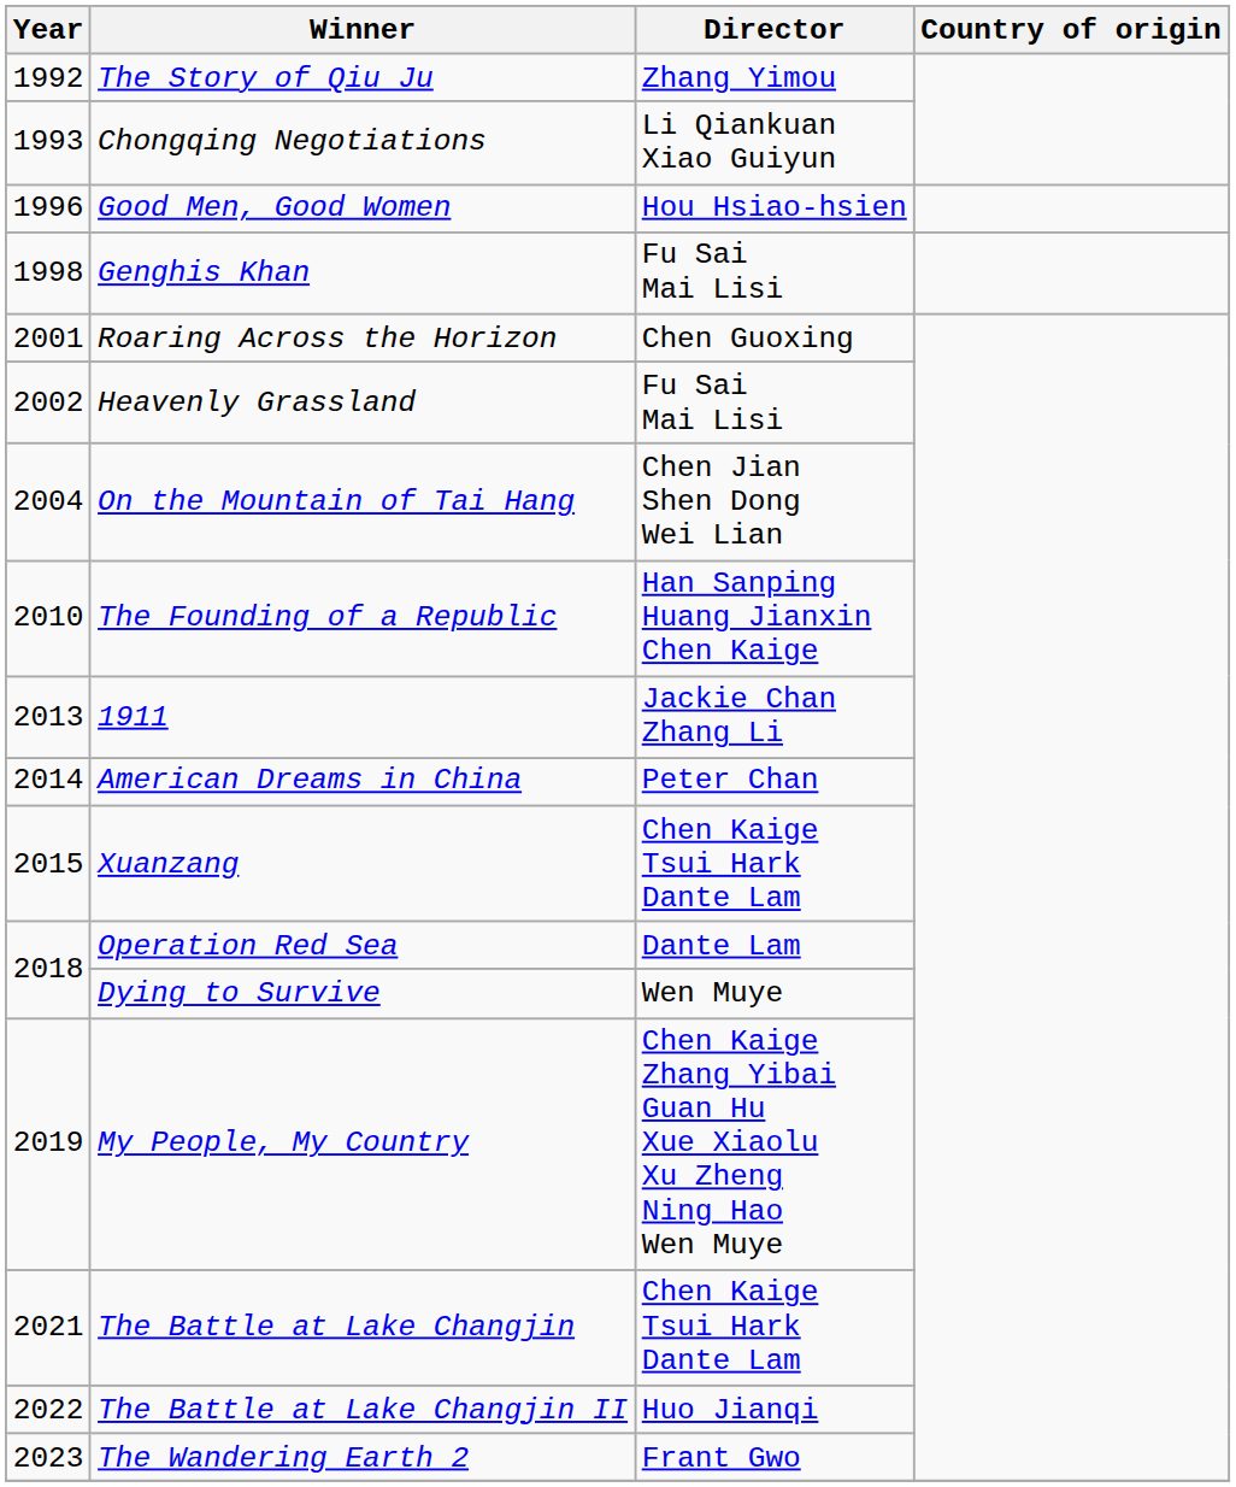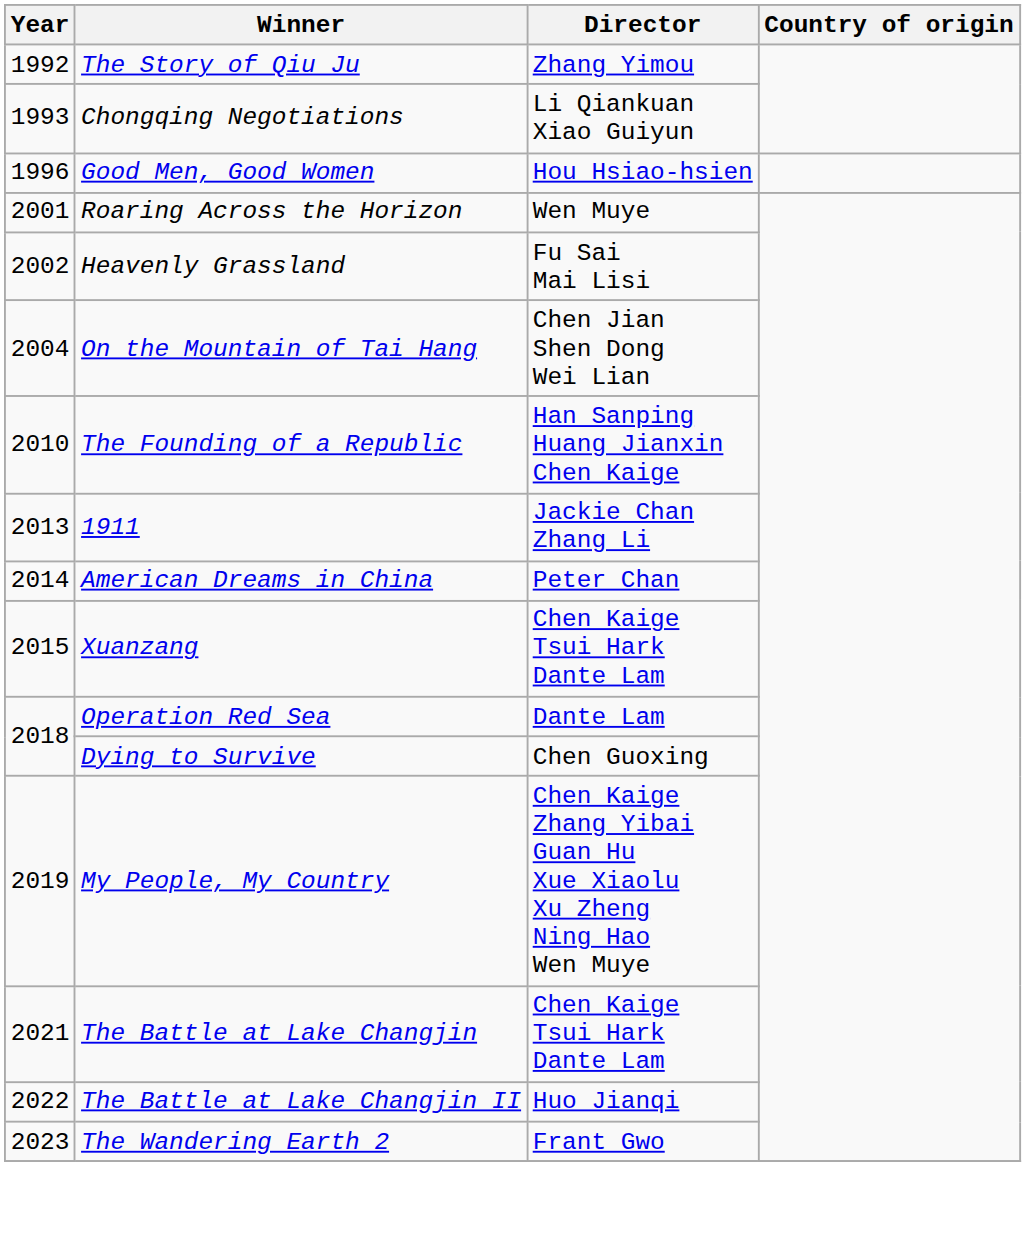 <table class="wikitable">
 <tr>
 <th>Year</th>
 <th>Winner</th>
 <th>Director</th>
 <th>Country of origin</th>
 </tr>
 <tr>
 <td>1992</td>
 <td><em><a href='#'>The Story of Qiu Ju</a></em></td>
 <td><a href='#'>Zhang Yimou</a></td>
 <td rowspan=2></td>
 </tr>
 <tr>
 <td>1993</td>
 <td><em>Chongqing Negotiations</em></td>
 <td>Li Qiankuan<br>Xiao Guiyun</td>
 </tr>
 <tr>
 <td>1996</td>
 <td><em><a href='#'>Good Men, Good Women</a></em></td>
 <td><a href='#'>Hou Hsiao-hsien</a></td>
 <td></td>
 </tr>
 <tr>
-<td>1998</td>
-<td><em><a href='#'>Genghis Khan</a></em></td>
-<td>Fu Sai<br>Mai Lisi</td>
-<td></td>
-</tr>
-<tr>
 <td>2001</td>
 <td><em>Roaring Across the Horizon</em></td>
-<td>Chen Guoxing</td>
+<td>Wen Muye</td>
 <td rowspan=13></td>
 </tr>
 <tr>
 <td>2002</td>
 <td><em>Heavenly Grassland</em></td>
 <td>Fu Sai<br>Mai Lisi</td>
 </tr>
 <tr>
 <td>2004</td>
 <td><em><a href='#'>On the Mountain of Tai Hang</a></em></td>
 <td>Chen Jian<br>Shen Dong<br>Wei Lian</td>
 </tr>
 <tr>
 <td>2010</td>
 <td><em><a href='#'>The Founding of a Republic</a></em></td>
 <td><a href='#'>Han Sanping</a><br><a href='#'>Huang Jianxin</a><br><a href='#'>Chen Kaige</a></td>
 </tr>
 <tr>
 <td>2013</td>
 <td><em><a href='#'>1911</a></em></td>
 <td><a href='#'>Jackie Chan</a><br><a href='#'>Zhang Li</a></td>
 </tr>
 <tr>
 <td>2014</td>
 <td><em><a href='#'>American Dreams in China</a></em></td>
 <td><a href='#'>Peter Chan</a></td>
 </tr>
 <tr>
 <td>2015</td>
 <td><em><a href='#'>Xuanzang</a></em></td>
 <td><a href='#'>Chen Kaige</a><br><a href='#'>Tsui Hark</a><br> <a href='#'>Dante Lam</a></td>
 </tr>
 <tr>
 <td rowspan=2>2018</td>
 <td><em><a href='#'>Operation Red Sea</a></em></td>
 <td><a href='#'>Dante Lam</a></td>
 </tr>
 <tr>
 <td><em><a href='#'>Dying to Survive</a></em></td>
-<td>Wen Muye</td>
+<td>Chen Guoxing</td>
 </tr>
 <tr>
 <td>2019</td>
 <td><em><a href='#'>My People, My Country</a></em></td>
 <td><a href='#'>Chen Kaige</a><br><a href='#'>Zhang Yibai</a><br> <a href='#'>Guan Hu</a><br> <a href='#'>Xue Xiaolu</a><br> <a href='#'>Xu Zheng</a><br> <a href='#'>Ning Hao</a><br> Wen Muye</td>
 </tr>
 <tr>
 <td>2021</td>
 <td><em><a href='#'>The Battle at Lake Changjin</a></em></td>
 <td><a href='#'>Chen Kaige</a><br><a href='#'>Tsui Hark</a><br> <a href='#'>Dante Lam</a></td>
 </tr>
 <tr>
 <td>2022</td>
 <td><em><a href='#'>The Battle at Lake Changjin II</a></em></td>
 <td><a href='#'>Huo Jianqi</a></td>
 </tr>
 <tr>
 <td>2023</td>
 <td><em><a href='#'>The Wandering Earth 2</a></em></td>
 <td><a href='#'>Frant Gwo</a></td>
 </tr>
 <tr>
 </tr>
 </table>
